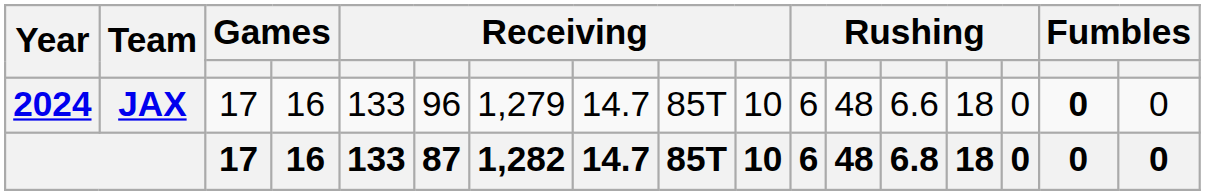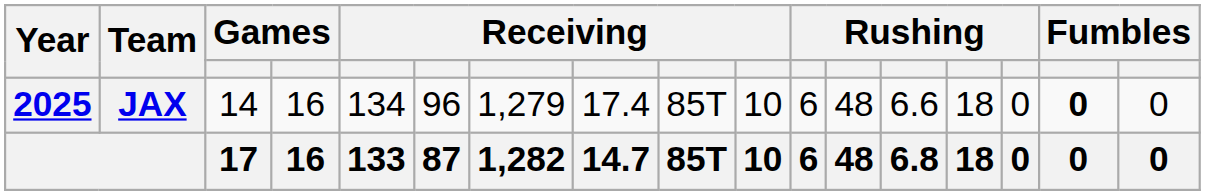 <table class="wikitable" style="text-align:center;">
 <tr>
 <th rowspan="2">Year</th>
 <th rowspan="2">Team</th>
 <th colspan="2">Games</th>
 <th colspan="6">Receiving</th>
 <th colspan="5">Rushing</th>
 <th colspan="2">Fumbles</th>
 </tr>
 <tr>
 <th></th>
 <th></th>
 <th></th>
 <th></th>
 <th></th>
 <th></th>
 <th></th>
 <th></th>
 <th></th>
 <th></th>
 <th></th>
 <th></th>
 <th></th>
 <th></th>
 <th></th>
 </tr>
 <tr>
-<th><a href='#'>2024</a></th>
+<th><a href='#'>2025</a></th>
 <th><a href='#'>JAX</a></th>
-<td>17</td>
+<td>14</td>
 <td>16</td>
-<td>133</td>
+<td>134</td>
 <td>96</td>
 <td>1,279</td>
-<td>14.7</td>
+<td>17.4</td>
 <td>85T</td>
 <td>10</td>
 <td>6</td>
 <td>48</td>
 <td>6.6</td>
 <td>18</td>
 <td>0</td>
 <td><strong>0</strong></td>
 <td>0</td>
 </tr>
 <tr>
 <th colspan="2"></th>
 <th>17</th>
 <th>16</th>
 <th>133</th>
 <th>87</th>
 <th>1,282</th>
 <th>14.7</th>
 <th>85T</th>
 <th>10</th>
 <th>6</th>
 <th>48</th>
 <th>6.8</th>
 <th>18</th>
 <th>0</th>
 <th>0</th>
 <th>0</th>
 </tr>
 </table>
